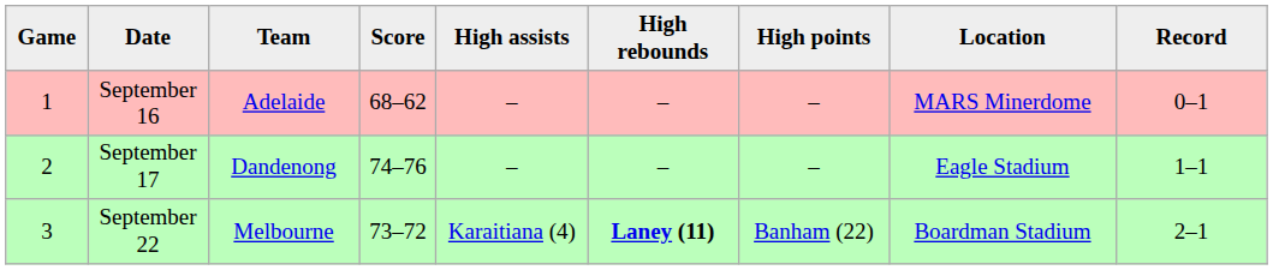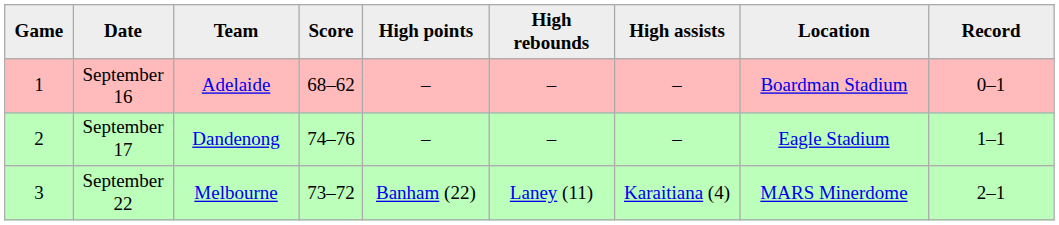 <table class="wikitable" style="font-size:90%; text-align: center; width: 90%; margin:1em auto;autocollapse">
 <tr>
 <th style="background:#eee; width: 5%;">Game</th>
 <th style="background:#eee; width: 5%;">Date</th>
 <th style="background:#eee; width: 10%;">Team</th>
 <th style="background:#eee; width: 5%;">Score</th>
+<th style="background:#eee; width: 10%;">High points</th>
+<th style="background:#eee; width: 10%;">High rebounds</th>
 <th style="background:#eee; width: 10%;">High assists</th>
-<th style="background:#eee; width: 10%;">High rebounds</th>
-<th style="background:#eee; width: 10%;">High points</th>
 <th style="background:#eee; width: 15%;">Location</th>
 <th style="background:#eee; width: 10%;">Record</th>
 </tr>
 <tr style= "background:#fbb;">
 <td>1</td>
 <td>September <br> 16</td>
 <td><a href='#'>Adelaide</a></td>
 <td>68–62</td>
 <td>–</td>
 <td>–</td>
 <td>–</td>
-<td><a href='#'>MARS Minerdome</a></td>
+<td><a href='#'>Boardman Stadium</a></td>
 <td>0–1</td>
 </tr>
 <tr style= "background:#bfb;">
 <td>2</td>
 <td>September <br> 17</td>
 <td><a href='#'>Dandenong</a></td>
 <td>74–76</td>
 <td>–</td>
 <td>–</td>
 <td>–</td>
 <td><a href='#'>Eagle Stadium</a></td>
 <td>1–1</td>
 </tr>
 <tr style= "background:#bfb;">
 <td>3</td>
 <td>September <br> 22</td>
 <td><a href='#'>Melbourne</a></td>
 <td>73–72</td>
+<td><a href='#'>Banham</a> (22)</td>
+<td><a href='#'>Laney</a> (11)</td>
 <td><a href='#'>Karaitiana</a> (4)</td>
-<td><strong><a href='#'>Laney</a> (11)</strong></td>
-<td><a href='#'>Banham</a> (22)</td>
-<td><a href='#'>Boardman Stadium</a></td>
+<td><a href='#'>MARS Minerdome</a></td>
 <td>2–1</td>
 </tr>
 </table>
